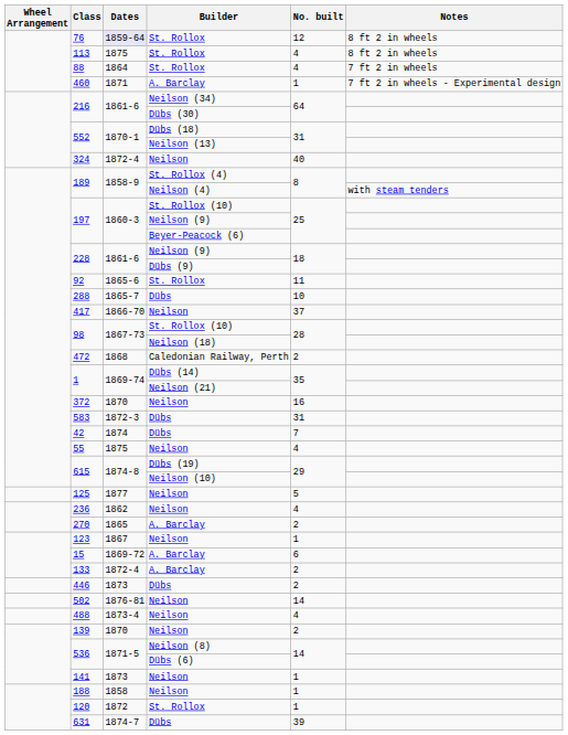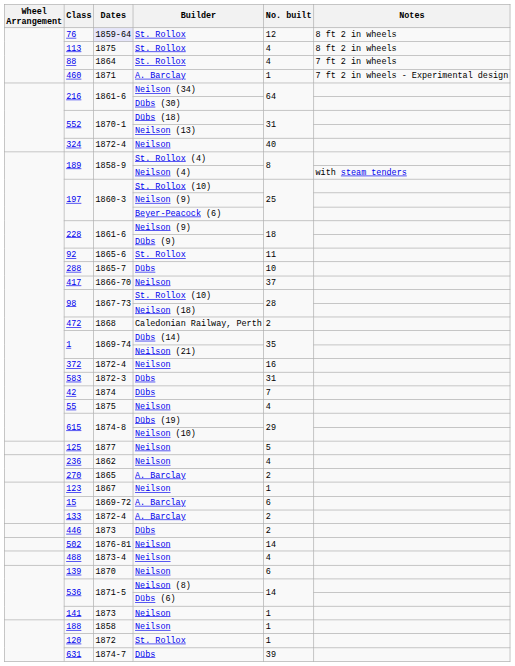 <table class="wikitable sortable">
 <tr>
 <th>Wheel<br>Arrangement</th>
 <th>Class</th>
 <th>Dates</th>
 <th>Builder</th>
 <th>No. built</th>
 <th>Notes</th>
 </tr>
 <tr>
 <td rowspan=4></td>
 <td><a href='#'>76</a></td>
 <td style="background: lavender;">1859-64</td>
 <td><a href='#'>St. Rollox</a></td>
 <td>12</td>
 <td>8 ft 2 in wheels</td>
 </tr>
 <tr>
 <td><a href='#'>113</a></td>
 <td>1875</td>
 <td><a href='#'>St. Rollox</a></td>
 <td>4</td>
 <td>8 ft 2 in wheels</td>
 </tr>
 <tr>
 <td><a href='#'>88</a></td>
 <td>1864</td>
 <td><a href='#'>St. Rollox</a></td>
 <td>4</td>
 <td>7 ft 2 in wheels</td>
 </tr>
 <tr>
 <td><a href='#'>460</a></td>
 <td>1871</td>
 <td><a href='#'>A. Barclay</a></td>
 <td>1</td>
 <td>7 ft 2 in wheels - Experimental design</td>
 </tr>
 <tr>
 <td rowspan=5></td>
 <td rowspan=2><a href='#'>216</a></td>
 <td rowspan="2">1861-6</td>
 <td><a href='#'>Neilson</a> (34)</td>
 <td rowspan=2>64</td>
 <td></td>
 </tr>
 <tr>
 <td><a href='#'>Dübs</a> (30)</td>
 <td></td>
 </tr>
 <tr>
 <td rowspan=2><a href='#'>552</a></td>
 <td rowspan="2">1870-1</td>
 <td><a href='#'>Dübs</a> (18)</td>
 <td rowspan=2>31</td>
 <td></td>
 </tr>
 <tr>
 <td><a href='#'>Neilson</a> (13)</td>
 <td></td>
 </tr>
 <tr>
 <td><a href='#'>324</a></td>
 <td>1872-4</td>
 <td><a href='#'>Neilson</a></td>
 <td>40</td>
 <td></td>
 </tr>
 <tr>
 <td rowspan=21></td>
 <td rowspan=2><a href='#'>189</a></td>
 <td rowspan="2">1858-9</td>
 <td><a href='#'>St. Rollox</a> (4)</td>
 <td rowspan=2>8</td>
 <td></td>
 </tr>
 <tr>
 <td><a href='#'>Neilson</a> (4)</td>
 <td>with <a href='#'>steam tenders</a></td>
 </tr>
 <tr>
 <td rowspan=3><a href='#'>197</a></td>
 <td rowspan="3">1860-3</td>
 <td><a href='#'>St. Rollox</a> (10)</td>
 <td rowspan=3>25</td>
 <td></td>
 </tr>
 <tr>
 <td><a href='#'>Neilson</a> (9)</td>
 <td></td>
 </tr>
 <tr>
 <td><a href='#'>Beyer-Peacock</a> (6)</td>
 <td></td>
 </tr>
 <tr>
 <td rowspan=2><a href='#'>228</a></td>
 <td rowspan="2">1861-6</td>
 <td><a href='#'>Neilson</a> (9)</td>
 <td rowspan=2>18</td>
 <td></td>
 </tr>
 <tr>
 <td><a href='#'>Dübs</a> (9)</td>
 <td></td>
 </tr>
 <tr>
 <td><a href='#'>92</a></td>
 <td>1865-6</td>
 <td><a href='#'>St. Rollox</a></td>
 <td>11</td>
 <td></td>
 </tr>
 <tr>
 <td><a href='#'>288</a></td>
 <td>1865-7</td>
 <td><a href='#'>Dübs</a></td>
 <td>10</td>
 <td></td>
 </tr>
 <tr>
 <td><a href='#'>417</a></td>
 <td>1866-70</td>
 <td><a href='#'>Neilson</a></td>
 <td>37</td>
 <td></td>
 </tr>
 <tr>
 <td rowspan=2><a href='#'>98</a></td>
 <td rowspan="2">1867-73</td>
 <td><a href='#'>St. Rollox</a> (10)</td>
 <td rowspan=2>28</td>
 <td></td>
 </tr>
 <tr>
 <td><a href='#'>Neilson</a> (18)</td>
 <td></td>
 </tr>
 <tr>
 <td><a href='#'>472</a></td>
 <td>1868</td>
 <td>Caledonian Railway, Perth</td>
 <td>2</td>
 <td></td>
 </tr>
 <tr>
 <td rowspan=2><a href='#'>1</a></td>
 <td rowspan="2">1869-74</td>
 <td><a href='#'>Dübs</a> (14)</td>
 <td rowspan=2>35</td>
 <td></td>
 </tr>
 <tr>
 <td><a href='#'>Neilson</a> (21)</td>
 <td></td>
 </tr>
 <tr>
 <td><a href='#'>372</a></td>
-<td>1870</td>
+<td>1872-4</td>
 <td><a href='#'>Neilson</a></td>
 <td>16</td>
 <td></td>
 </tr>
 <tr>
 <td><a href='#'>583</a></td>
 <td>1872-3</td>
 <td><a href='#'>Dübs</a></td>
 <td>31</td>
 <td></td>
 </tr>
 <tr>
 <td><a href='#'>42</a></td>
 <td>1874</td>
 <td><a href='#'>Dübs</a></td>
 <td>7</td>
 <td></td>
 </tr>
 <tr>
 <td><a href='#'>55</a></td>
 <td>1875</td>
 <td><a href='#'>Neilson</a></td>
 <td>4</td>
 <td></td>
 </tr>
 <tr>
 <td rowspan=2><a href='#'>615</a></td>
 <td rowspan="2">1874-8</td>
 <td><a href='#'>Dübs</a> (19)</td>
 <td rowspan=2>29</td>
 <td></td>
 </tr>
 <tr>
 <td><a href='#'>Neilson</a> (10)</td>
 <td></td>
 </tr>
 <tr>
 <td></td>
 <td><a href='#'>125</a></td>
 <td>1877</td>
 <td><a href='#'>Neilson</a></td>
 <td>5</td>
 <td></td>
 </tr>
 <tr>
 <td rowspan=2></td>
 <td><a href='#'>236</a></td>
 <td>1862</td>
 <td><a href='#'>Neilson</a></td>
 <td>4</td>
 <td></td>
 </tr>
 <tr>
 <td><a href='#'>270</a></td>
 <td>1865</td>
 <td><a href='#'>A. Barclay</a></td>
 <td>2</td>
 <td></td>
 </tr>
 <tr>
 <td rowspan=3></td>
 <td><a href='#'>123</a></td>
 <td>1867</td>
 <td><a href='#'>Neilson</a></td>
 <td>1</td>
 <td></td>
 </tr>
 <tr>
 <td><a href='#'>15</a></td>
 <td>1869-72</td>
 <td><a href='#'>A. Barclay</a></td>
 <td>6</td>
 <td></td>
 </tr>
 <tr>
 <td><a href='#'>133</a></td>
 <td>1872-4</td>
 <td><a href='#'>A. Barclay</a></td>
 <td>2</td>
 <td></td>
 </tr>
 <tr>
 <td></td>
 <td><a href='#'>446</a></td>
 <td>1873</td>
 <td><a href='#'>Dübs</a></td>
 <td>2</td>
 <td></td>
 </tr>
 <tr>
 <td></td>
 <td><a href='#'>502</a></td>
 <td>1876-81</td>
 <td><a href='#'>Neilson</a></td>
 <td>14</td>
 <td></td>
 </tr>
 <tr>
 <td></td>
 <td><a href='#'>488</a></td>
 <td>1873-4</td>
 <td><a href='#'>Neilson</a></td>
 <td>4</td>
 <td></td>
 </tr>
 <tr>
 <td rowspan=4></td>
 <td><a href='#'>139</a></td>
 <td>1870</td>
 <td><a href='#'>Neilson</a></td>
-<td>2</td>
+<td>6</td>
 <td></td>
 </tr>
 <tr>
 <td rowspan=2><a href='#'>536</a></td>
 <td rowspan="2">1871-5</td>
 <td><a href='#'>Neilson</a> (8)</td>
 <td rowspan=2>14</td>
 <td></td>
 </tr>
 <tr>
 <td><a href='#'>Dübs</a> (6)</td>
 <td></td>
 </tr>
 <tr>
 <td><a href='#'>141</a></td>
 <td>1873</td>
 <td><a href='#'>Neilson</a></td>
 <td>1</td>
 <td></td>
 </tr>
 <tr>
 <td rowspan=3></td>
 <td><a href='#'>188</a></td>
 <td>1858</td>
 <td><a href='#'>Neilson</a></td>
 <td>1</td>
 <td></td>
 </tr>
 <tr>
 <td><a href='#'>120</a></td>
 <td>1872</td>
 <td><a href='#'>St. Rollox</a></td>
 <td>1</td>
 <td></td>
 </tr>
 <tr>
 <td><a href='#'>631</a></td>
 <td>1874-7</td>
 <td><a href='#'>Dübs</a></td>
 <td>39</td>
 <td></td>
 </tr>
 </table>
